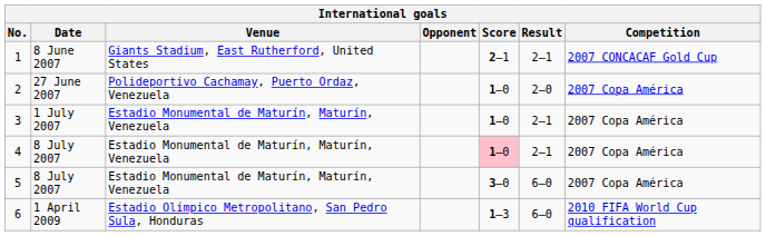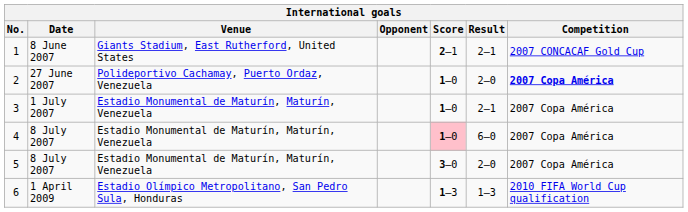 <table class="wikitable">
 <tr>
 <th colspan="7">International goals</th>
 </tr>
 <tr>
 <th>No.</th>
 <th>Date</th>
 <th>Venue</th>
 <th>Opponent</th>
 <th>Score</th>
 <th>Result</th>
 <th>Competition</th>
 </tr>
 <tr>
 <td style="text-align:center">1</td>
 <td>8 June 2007</td>
 <td><a href='#'>Giants Stadium</a>, <a href='#'>East Rutherford</a>, United States</td>
 <td></td>
 <td style="text-align:center"><strong>2</strong>–1</td>
 <td style="text-align:center">2–1</td>
 <td><a href='#'>2007 CONCACAF Gold Cup</a></td>
 </tr>
 <tr>
 <td style="text-align:center">2</td>
 <td>27 June 2007</td>
 <td><a href='#'>Polideportivo Cachamay</a>, <a href='#'>Puerto Ordaz</a>, Venezuela</td>
 <td></td>
 <td style="text-align:center"><strong>1</strong>–0</td>
 <td style="text-align:center">2–0</td>
-<td><a href='#'>2007 Copa América</a></td>
+<td><strong><a href='#'>2007 Copa América</a></strong></td>
 </tr>
 <tr>
 <td style="text-align:center">3</td>
 <td>1 July 2007</td>
 <td><a href='#'>Estadio Monumental de Maturín</a>, <a href='#'>Maturín</a>, Venezuela</td>
 <td></td>
 <td style="text-align:center"><strong>1</strong>–0</td>
 <td style="text-align:center">2–1</td>
 <td>2007 Copa América</td>
 </tr>
 <tr>
 <td style="text-align:center">4</td>
 <td>8 July 2007</td>
 <td>Estadio Monumental de Maturín, Maturín, Venezuela</td>
 <td></td>
 <td style="background: pink; text-align:center"><strong>1</strong>–0</td>
-<td style="text-align:center">2–1</td>
+<td style="text-align:center">6–0</td>
 <td>2007 Copa América</td>
 </tr>
 <tr>
 <td style="text-align:center">5</td>
 <td>8 July 2007</td>
 <td>Estadio Monumental de Maturín, Maturín, Venezuela</td>
 <td></td>
 <td style="text-align:center"><strong>3</strong>–0</td>
-<td style="text-align:center">6–0</td>
+<td style="text-align:center">2–0</td>
 <td>2007 Copa América</td>
 </tr>
 <tr>
 <td style="text-align:center">6</td>
 <td>1 April 2009</td>
 <td><a href='#'>Estadio Olímpico Metropolitano</a>, <a href='#'>San Pedro Sula</a>, Honduras</td>
 <td></td>
 <td style="text-align:center"><strong>1</strong>–3</td>
-<td style="text-align:center">6–0</td>
+<td style="text-align:center">1–3</td>
 <td><a href='#'>2010 FIFA World Cup qualification</a></td>
 </tr>
 </table>
